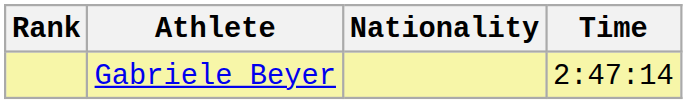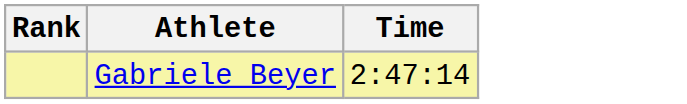 <table class="wikitable sortable">
 <tr>
 <th>Rank</th>
 <th>Athlete</th>
-<th>Nationality</th>
 <th>Time</th>
 </tr>
 <tr bgcolor=#F7F6A8>
 <td align=center></td>
 <td><a href='#'>Gabriele Beyer</a></td>
-<td></td>
 <td>2:47:14</td>
 </tr>
 </table>
